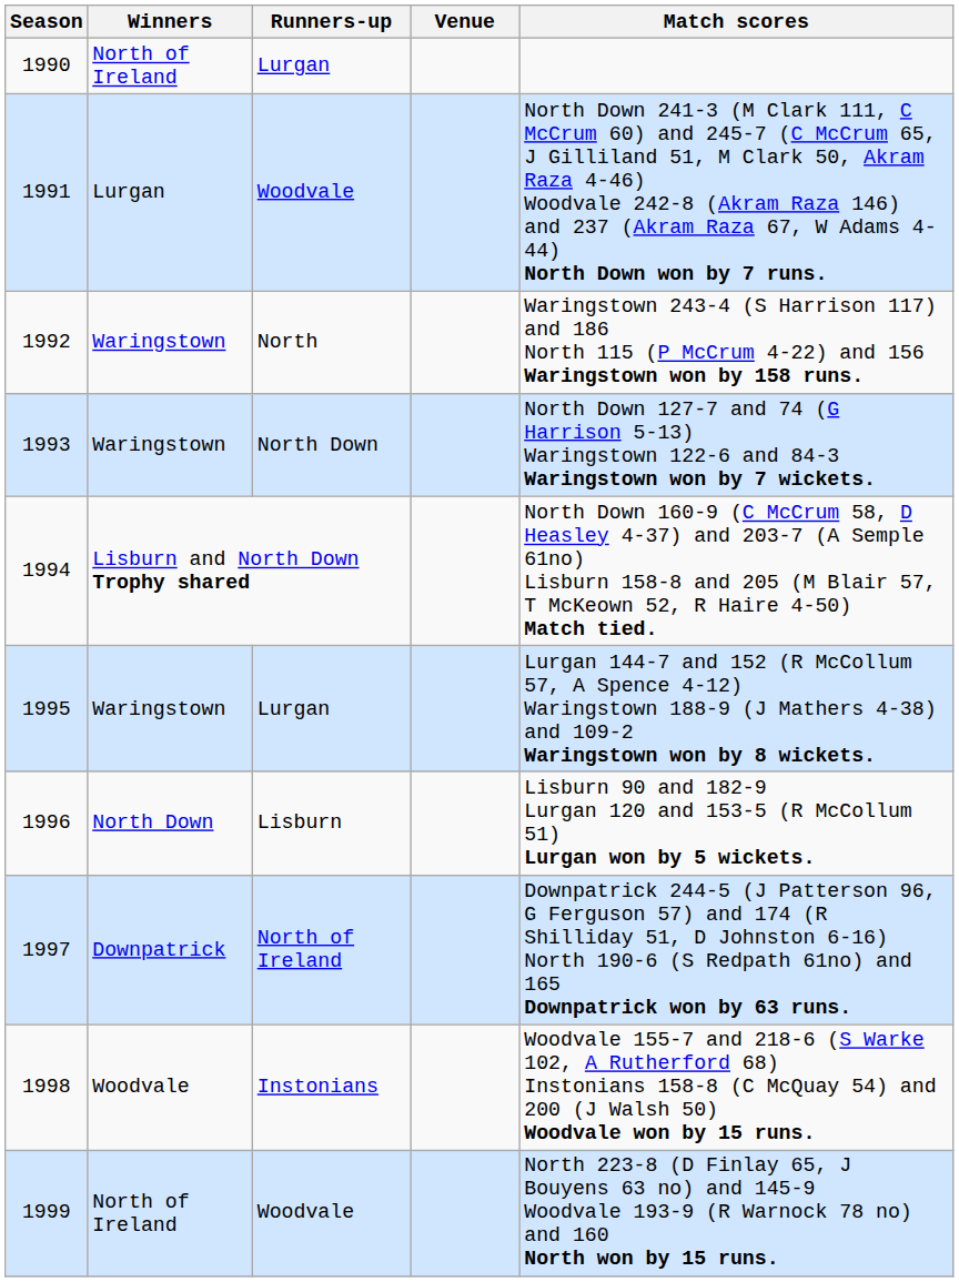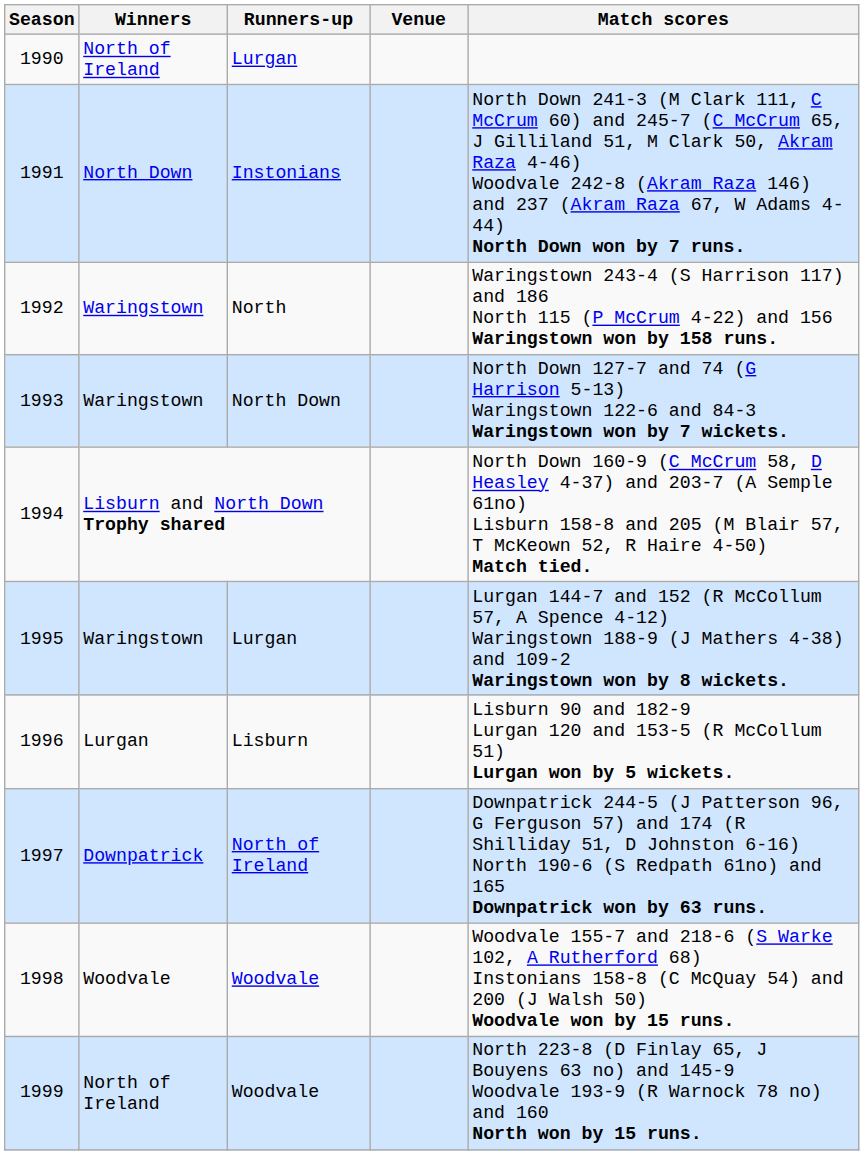 <table class="wikitable">
 <tr>
 <th>Season</th>
 <th width="120">Winners</th>
 <th width="120">Runners-up</th>
 <th width="100">Venue</th>
 <th width="540">Match scores</th>
 </tr>
 <tr>
 <td align="center">1990</td>
 <td><a href='#'>North of Ireland</a></td>
 <td><a href='#'>Lurgan</a></td>
 <td></td>
 <td></td>
 </tr>
 <tr style="background: #D0E6FF;">
 <td align="center">1991</td>
-<td>Lurgan</td>
-<td><a href='#'>Woodvale</a></td>
+<td><a href='#'>North Down</a></td>
+<td><a href='#'>Instonians</a></td>
 <td></td>
 <td>North Down 241-3 (M Clark 111, <a href='#'>C McCrum</a> 60) and 245-7 (<a href='#'>C McCrum</a> 65, J Gilliland 51, M Clark 50, <a href='#'>Akram Raza</a> 4-46)<br>Woodvale 242-8 (<a href='#'>Akram Raza</a> 146) and 237 (<a href='#'>Akram Raza</a> 67, W Adams 4-44)<br><strong>North Down won by 7 runs.</strong></td>
 </tr>
 <tr>
 <td align="center">1992</td>
 <td><a href='#'>Waringstown</a></td>
 <td>North</td>
 <td></td>
 <td>Waringstown 243-4 (S Harrison 117) and 186 <br>North 115 (<a href='#'>P McCrum</a> 4-22) and 156 <br><strong>Waringstown won by 158 runs.</strong></td>
 </tr>
 <tr style="background: #D0E6FF;">
 <td align="center">1993</td>
 <td>Waringstown</td>
 <td>North Down</td>
 <td></td>
 <td>North Down 127-7 and 74 (<a href='#'>G Harrison</a> 5-13)<br>Waringstown 122-6 and 84-3<br><strong>Waringstown won by 7 wickets.</strong></td>
 </tr>
 <tr>
 <td align="center">1994</td>
 <td colspan=2><a href='#'>Lisburn</a> and <a href='#'>North Down</a><br><strong>Trophy shared</strong></td>
 <td></td>
 <td>North Down 160-9 (<a href='#'>C McCrum</a> 58, <a href='#'>D Heasley</a> 4-37) and 203-7 (A Semple 61no)<br>Lisburn 158-8 and 205 (M Blair 57, T McKeown 52, R Haire 4-50)<br><strong>Match tied.</strong></td>
 </tr>
 <tr style="background: #D0E6FF;">
 <td align="center">1995</td>
 <td>Waringstown</td>
 <td>Lurgan</td>
 <td></td>
 <td>Lurgan 144-7 and 152 (R McCollum 57, A Spence 4-12)<br>Waringstown 188-9 (J Mathers 4-38) and 109-2<br><strong>Waringstown won by 8 wickets.</strong></td>
 </tr>
 <tr>
 <td align="center">1996</td>
-<td><a href='#'>North Down</a></td>
+<td>Lurgan</td>
 <td>Lisburn</td>
 <td></td>
 <td>Lisburn 90 and 182-9<br>Lurgan 120 and 153-5 (R McCollum 51)<br><strong>Lurgan won by 5 wickets.</strong></td>
 </tr>
 <tr style="background: #D0E6FF;">
 <td align="center">1997</td>
 <td><a href='#'>Downpatrick</a></td>
 <td><a href='#'>North of Ireland</a></td>
 <td></td>
 <td>Downpatrick 244-5 (J Patterson 96, G Ferguson 57) and 174 (R Shilliday 51, D Johnston 6-16)<br>North 190-6 (S Redpath 61no) and 165 <br><strong>Downpatrick won by 63 runs.</strong></td>
 </tr>
 <tr>
 <td align="center">1998</td>
 <td>Woodvale</td>
-<td><a href='#'>Instonians</a></td>
+<td><a href='#'>Woodvale</a></td>
 <td></td>
 <td>Woodvale 155-7 and 218-6 (<a href='#'>S Warke</a> 102, <a href='#'>A Rutherford</a> 68)<br>Instonians 158-8 (C McQuay 54) and 200 (J Walsh 50)<br><strong>Woodvale won by 15 runs.</strong></td>
 </tr>
 <tr style="background: #D0E6FF;">
 <td align="center">1999</td>
 <td>North of Ireland</td>
 <td>Woodvale</td>
 <td></td>
 <td>North 223-8 (D Finlay 65, J Bouyens 63 no) and 145-9<br>Woodvale 193-9 (R Warnock 78 no) and 160<br><strong>North won by 15 runs.</strong></td>
 </tr>
 </table>
